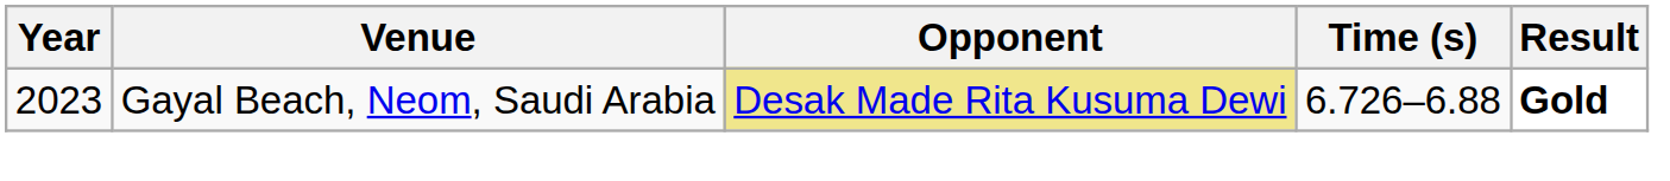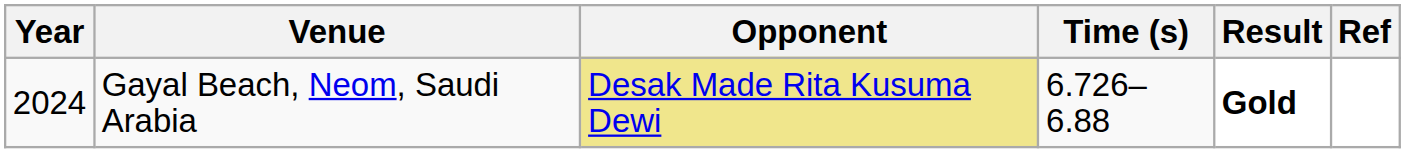 <table class="sortable wikitable" style="font-size: 90%;">
 <tr>
 <th>Year</th>
 <th>Venue</th>
 <th>Opponent</th>
 <th>Time (s)</th>
 <th>Result</th>
+<th>Ref</th>
 </tr>
 <tr>
-<td align="center">2023</td>
+<td align="center">2024</td>
 <td align="left">Gayal Beach, <a href='#'>Neom</a>, Saudi Arabia</td>
 <td align="left" style="background: khaki;"> <a href='#'>Desak Made Rita Kusuma Dewi</a></td>
 <td align="left">6.726–6.88</td>
 <td style="text-align:left; background:white"> <strong>Gold</strong></td>
+<td style="text-align:center; background:white"></td>
 </tr>
 </table>
